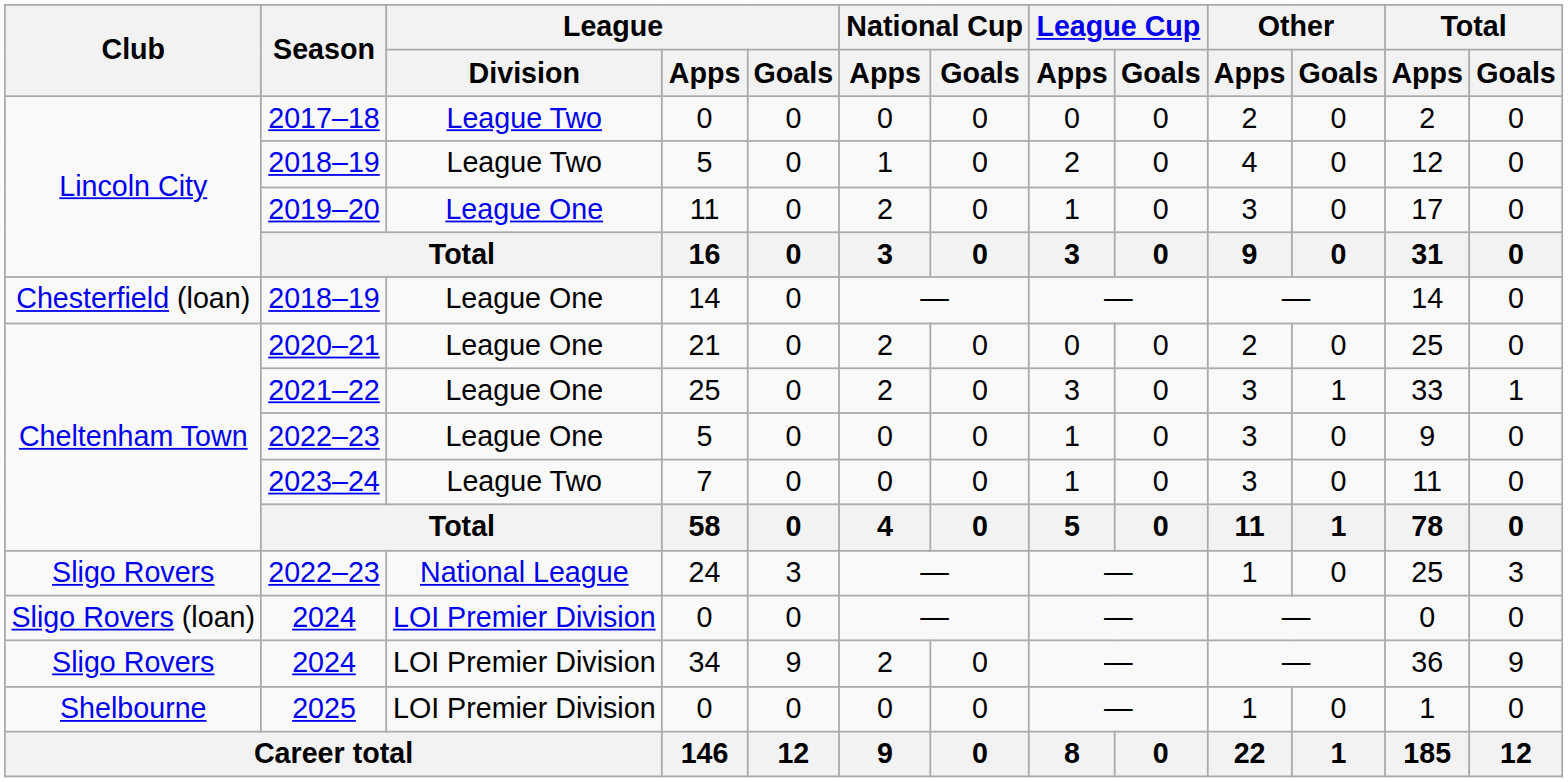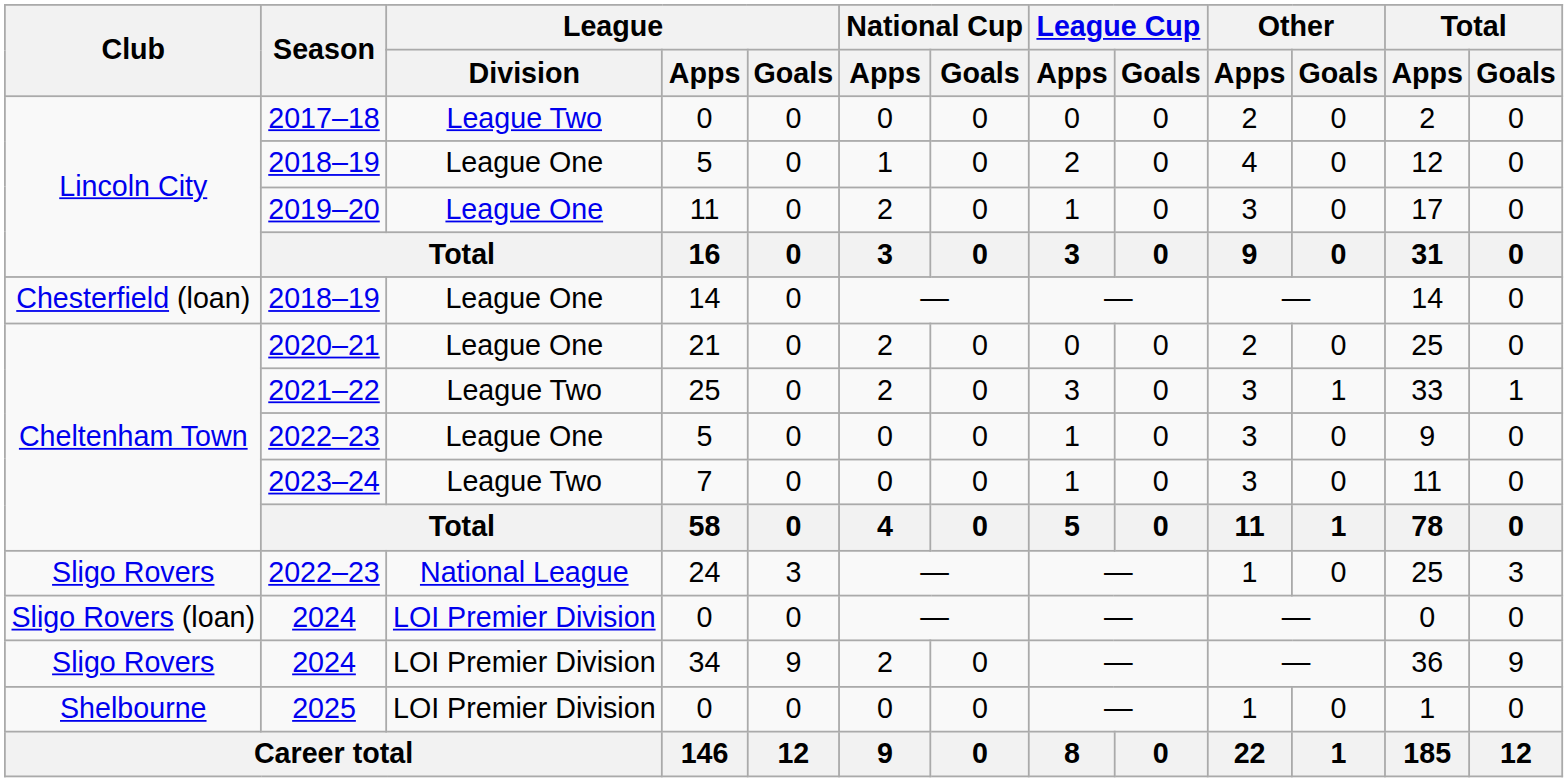 <table class="wikitable" style="text-align:center">
 <tr>
 <th rowspan=2>Club</th>
 <th rowspan=2>Season</th>
 <th colspan=3>League</th>
 <th colspan=2>National Cup</th>
 <th colspan=2><a href='#'>League Cup</a></th>
 <th colspan=2>Other</th>
 <th colspan=2>Total</th>
 </tr>
 <tr>
 <th>Division</th>
 <th>Apps</th>
 <th>Goals</th>
 <th>Apps</th>
 <th>Goals</th>
 <th>Apps</th>
 <th>Goals</th>
 <th>Apps</th>
 <th>Goals</th>
 <th>Apps</th>
 <th>Goals</th>
 </tr>
 <tr>
 <td rowspan=4><a href='#'>Lincoln City</a></td>
 <td><a href='#'>2017–18</a></td>
 <td><a href='#'>League Two</a></td>
 <td>0</td>
 <td>0</td>
 <td>0</td>
 <td>0</td>
 <td>0</td>
 <td>0</td>
 <td>2</td>
 <td>0</td>
 <td>2</td>
 <td>0</td>
 </tr>
 <tr>
 <td><a href='#'>2018–19</a></td>
-<td>League Two</td>
+<td>League One</td>
 <td>5</td>
 <td>0</td>
 <td>1</td>
 <td>0</td>
 <td>2</td>
 <td>0</td>
 <td>4</td>
 <td>0</td>
 <td>12</td>
 <td>0</td>
 </tr>
 <tr>
 <td><a href='#'>2019–20</a></td>
 <td><a href='#'>League One</a></td>
 <td>11</td>
 <td>0</td>
 <td>2</td>
 <td>0</td>
 <td>1</td>
 <td>0</td>
 <td>3</td>
 <td>0</td>
 <td>17</td>
 <td>0</td>
 </tr>
 <tr>
 <th colspan=2>Total</th>
 <th>16</th>
 <th>0</th>
 <th>3</th>
 <th>0</th>
 <th>3</th>
 <th>0</th>
 <th>9</th>
 <th>0</th>
 <th>31</th>
 <th>0</th>
 </tr>
 <tr>
 <td><a href='#'>Chesterfield</a> (loan)</td>
 <td><a href='#'>2018–19</a></td>
 <td>League One</td>
 <td>14</td>
 <td>0</td>
 <td colspan=2>—</td>
 <td colspan=2>—</td>
 <td colspan=2>—</td>
 <td>14</td>
 <td>0</td>
 </tr>
 <tr>
 <td rowspan=5><a href='#'>Cheltenham Town</a></td>
 <td><a href='#'>2020–21</a></td>
 <td>League One</td>
 <td>21</td>
 <td>0</td>
 <td>2</td>
 <td>0</td>
 <td>0</td>
 <td>0</td>
 <td>2</td>
 <td>0</td>
 <td>25</td>
 <td>0</td>
 </tr>
 <tr>
 <td><a href='#'>2021–22</a></td>
-<td>League One</td>
+<td>League Two</td>
 <td>25</td>
 <td>0</td>
 <td>2</td>
 <td>0</td>
 <td>3</td>
 <td>0</td>
 <td>3</td>
 <td>1</td>
 <td>33</td>
 <td>1</td>
 </tr>
 <tr>
 <td><a href='#'>2022–23</a></td>
 <td>League One</td>
 <td>5</td>
 <td>0</td>
 <td>0</td>
 <td>0</td>
 <td>1</td>
 <td>0</td>
 <td>3</td>
 <td>0</td>
 <td>9</td>
 <td>0</td>
 </tr>
 <tr>
 <td><a href='#'>2023–24</a></td>
 <td>League Two</td>
 <td>7</td>
 <td>0</td>
 <td>0</td>
 <td>0</td>
 <td>1</td>
 <td>0</td>
 <td>3</td>
 <td>0</td>
 <td>11</td>
 <td>0</td>
 </tr>
 <tr>
 <th colspan=2>Total</th>
 <th>58</th>
 <th>0</th>
 <th>4</th>
 <th>0</th>
 <th>5</th>
 <th>0</th>
 <th>11</th>
 <th>1</th>
 <th>78</th>
 <th>0</th>
 </tr>
 <tr>
 <td><a href='#'>Sligo Rovers</a></td>
 <td><a href='#'>2022–23</a></td>
 <td><a href='#'>National League</a></td>
 <td>24</td>
 <td>3</td>
 <td colspan=2>—</td>
 <td colspan=2>—</td>
 <td>1</td>
 <td>0</td>
 <td>25</td>
 <td>3</td>
 </tr>
 <tr>
 <td><a href='#'>Sligo Rovers</a> (loan)</td>
 <td><a href='#'>2024</a></td>
 <td><a href='#'>LOI Premier Division</a></td>
 <td>0</td>
 <td>0</td>
 <td colspan=2>—</td>
 <td colspan=2>—</td>
 <td colspan=2>—</td>
 <td>0</td>
 <td>0</td>
 </tr>
 <tr>
 <td><a href='#'>Sligo Rovers</a></td>
 <td><a href='#'>2024</a></td>
 <td>LOI Premier Division</td>
 <td>34</td>
 <td>9</td>
 <td>2</td>
 <td>0</td>
 <td colspan=2>—</td>
 <td colspan=2>—</td>
 <td>36</td>
 <td>9</td>
 </tr>
 <tr>
 <td><a href='#'>Shelbourne</a></td>
 <td><a href='#'>2025</a></td>
 <td>LOI Premier Division</td>
 <td>0</td>
 <td>0</td>
 <td>0</td>
 <td>0</td>
 <td colspan=2>—</td>
 <td>1</td>
 <td>0</td>
 <td>1</td>
 <td>0</td>
 </tr>
 <tr>
 <th colspan=3>Career total</th>
 <th>146</th>
 <th>12</th>
 <th>9</th>
 <th>0</th>
 <th>8</th>
 <th>0</th>
 <th>22</th>
 <th>1</th>
 <th>185</th>
 <th>12</th>
 </tr>
 </table>
